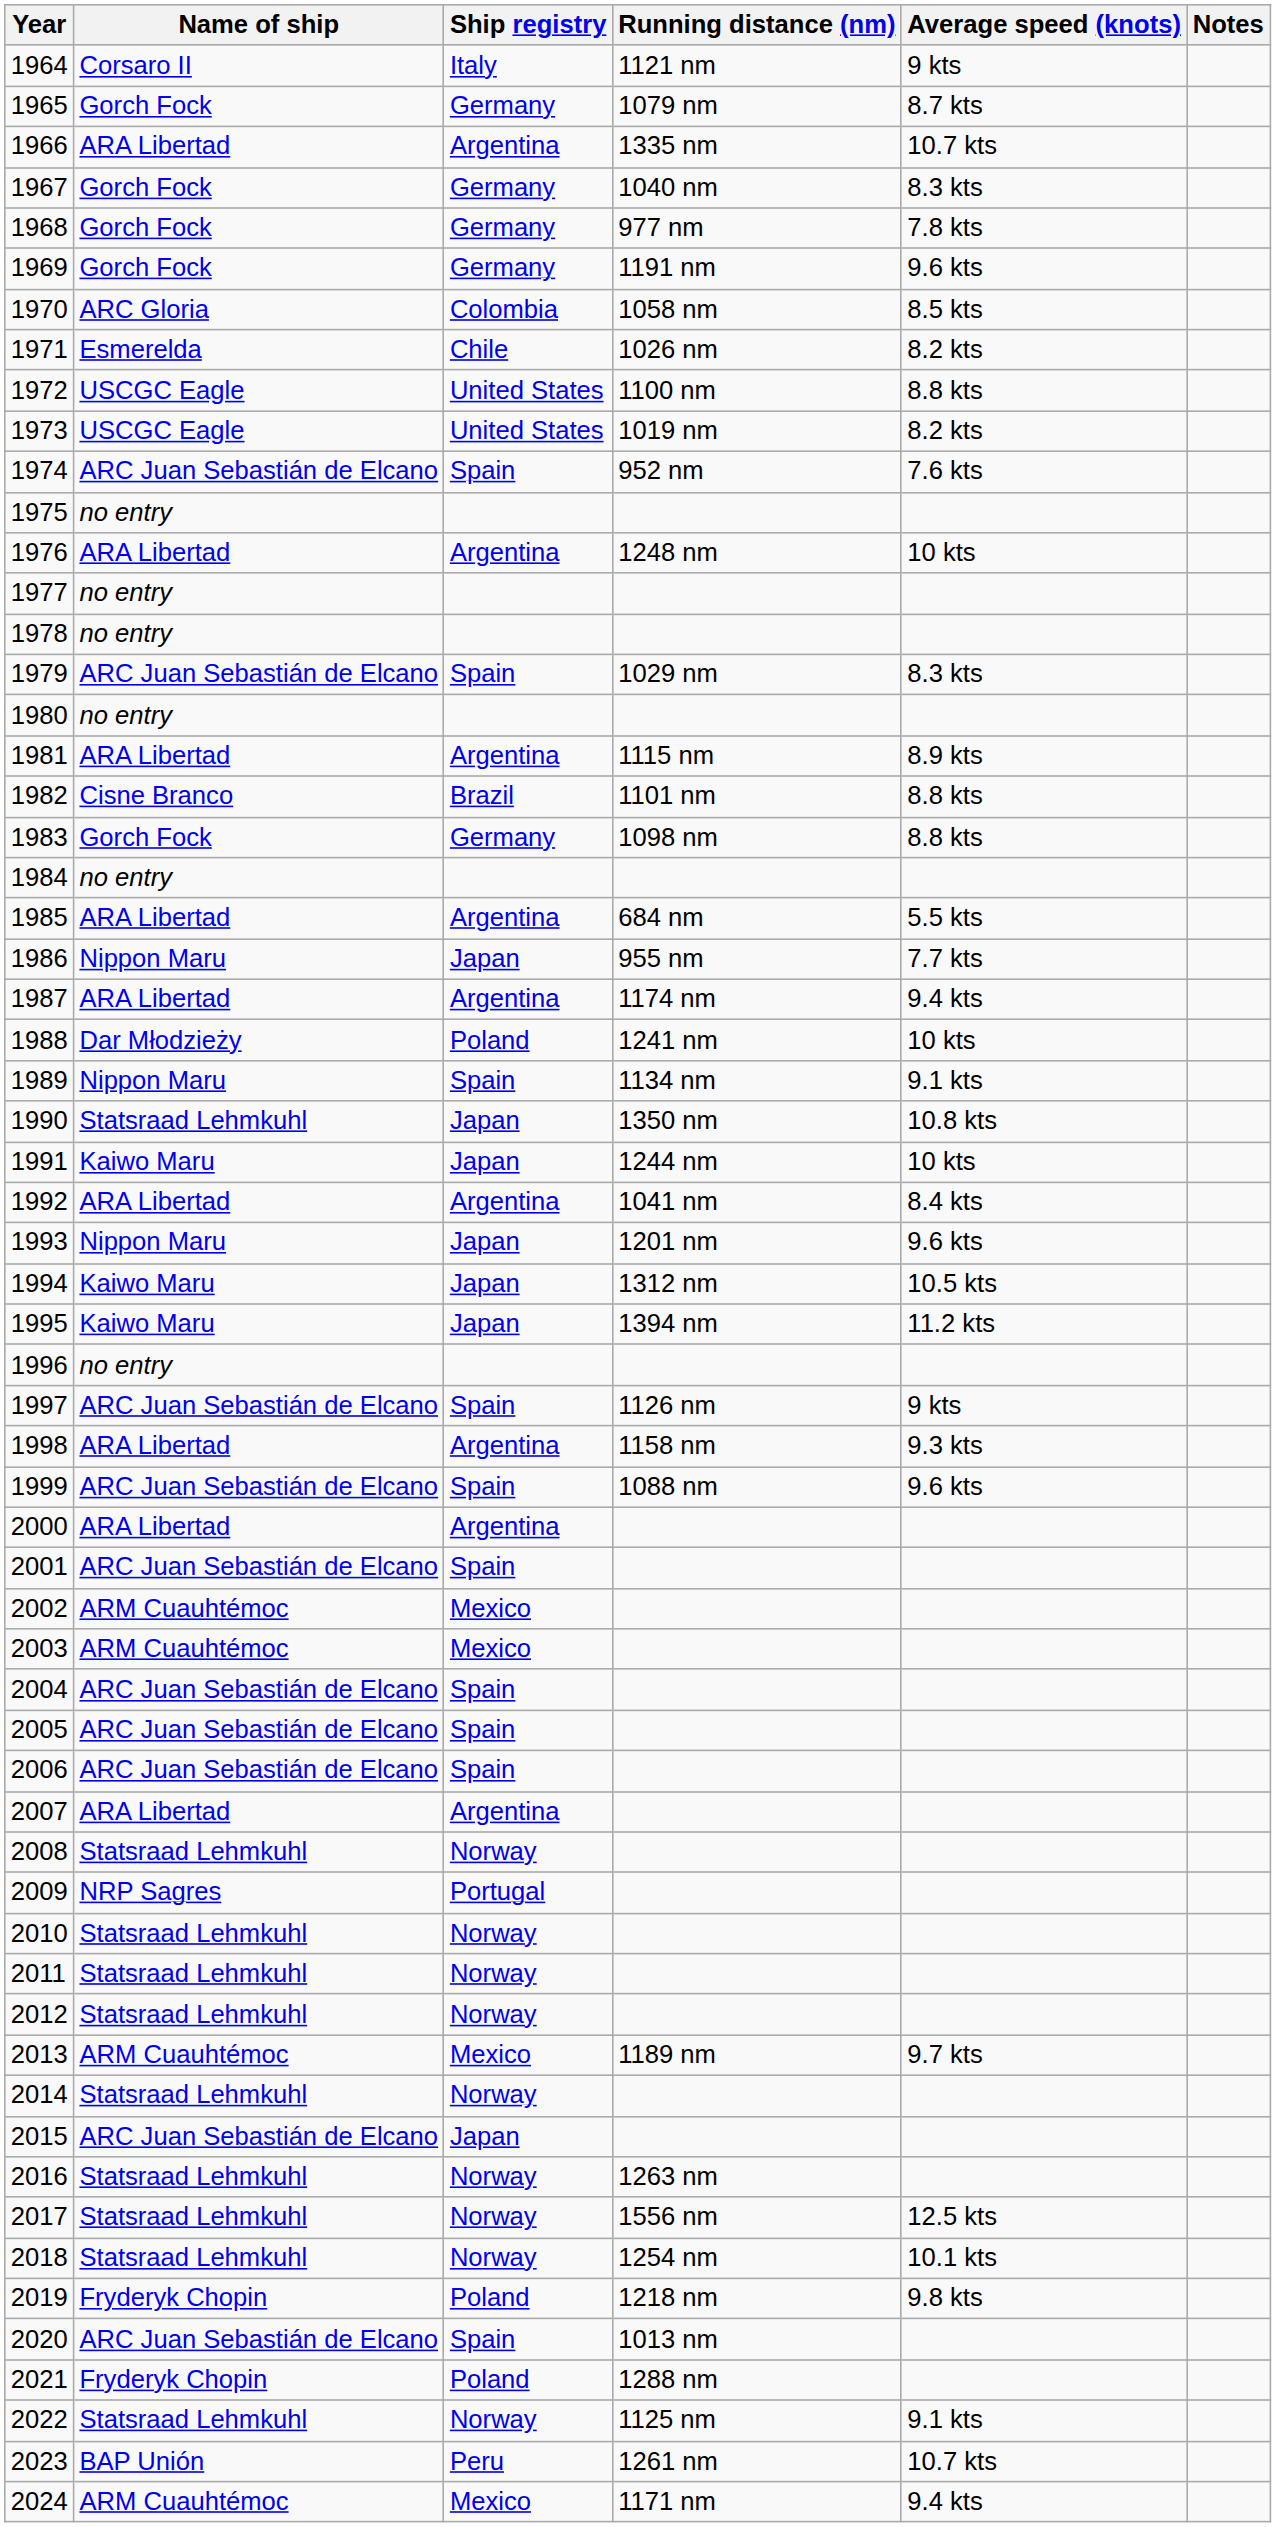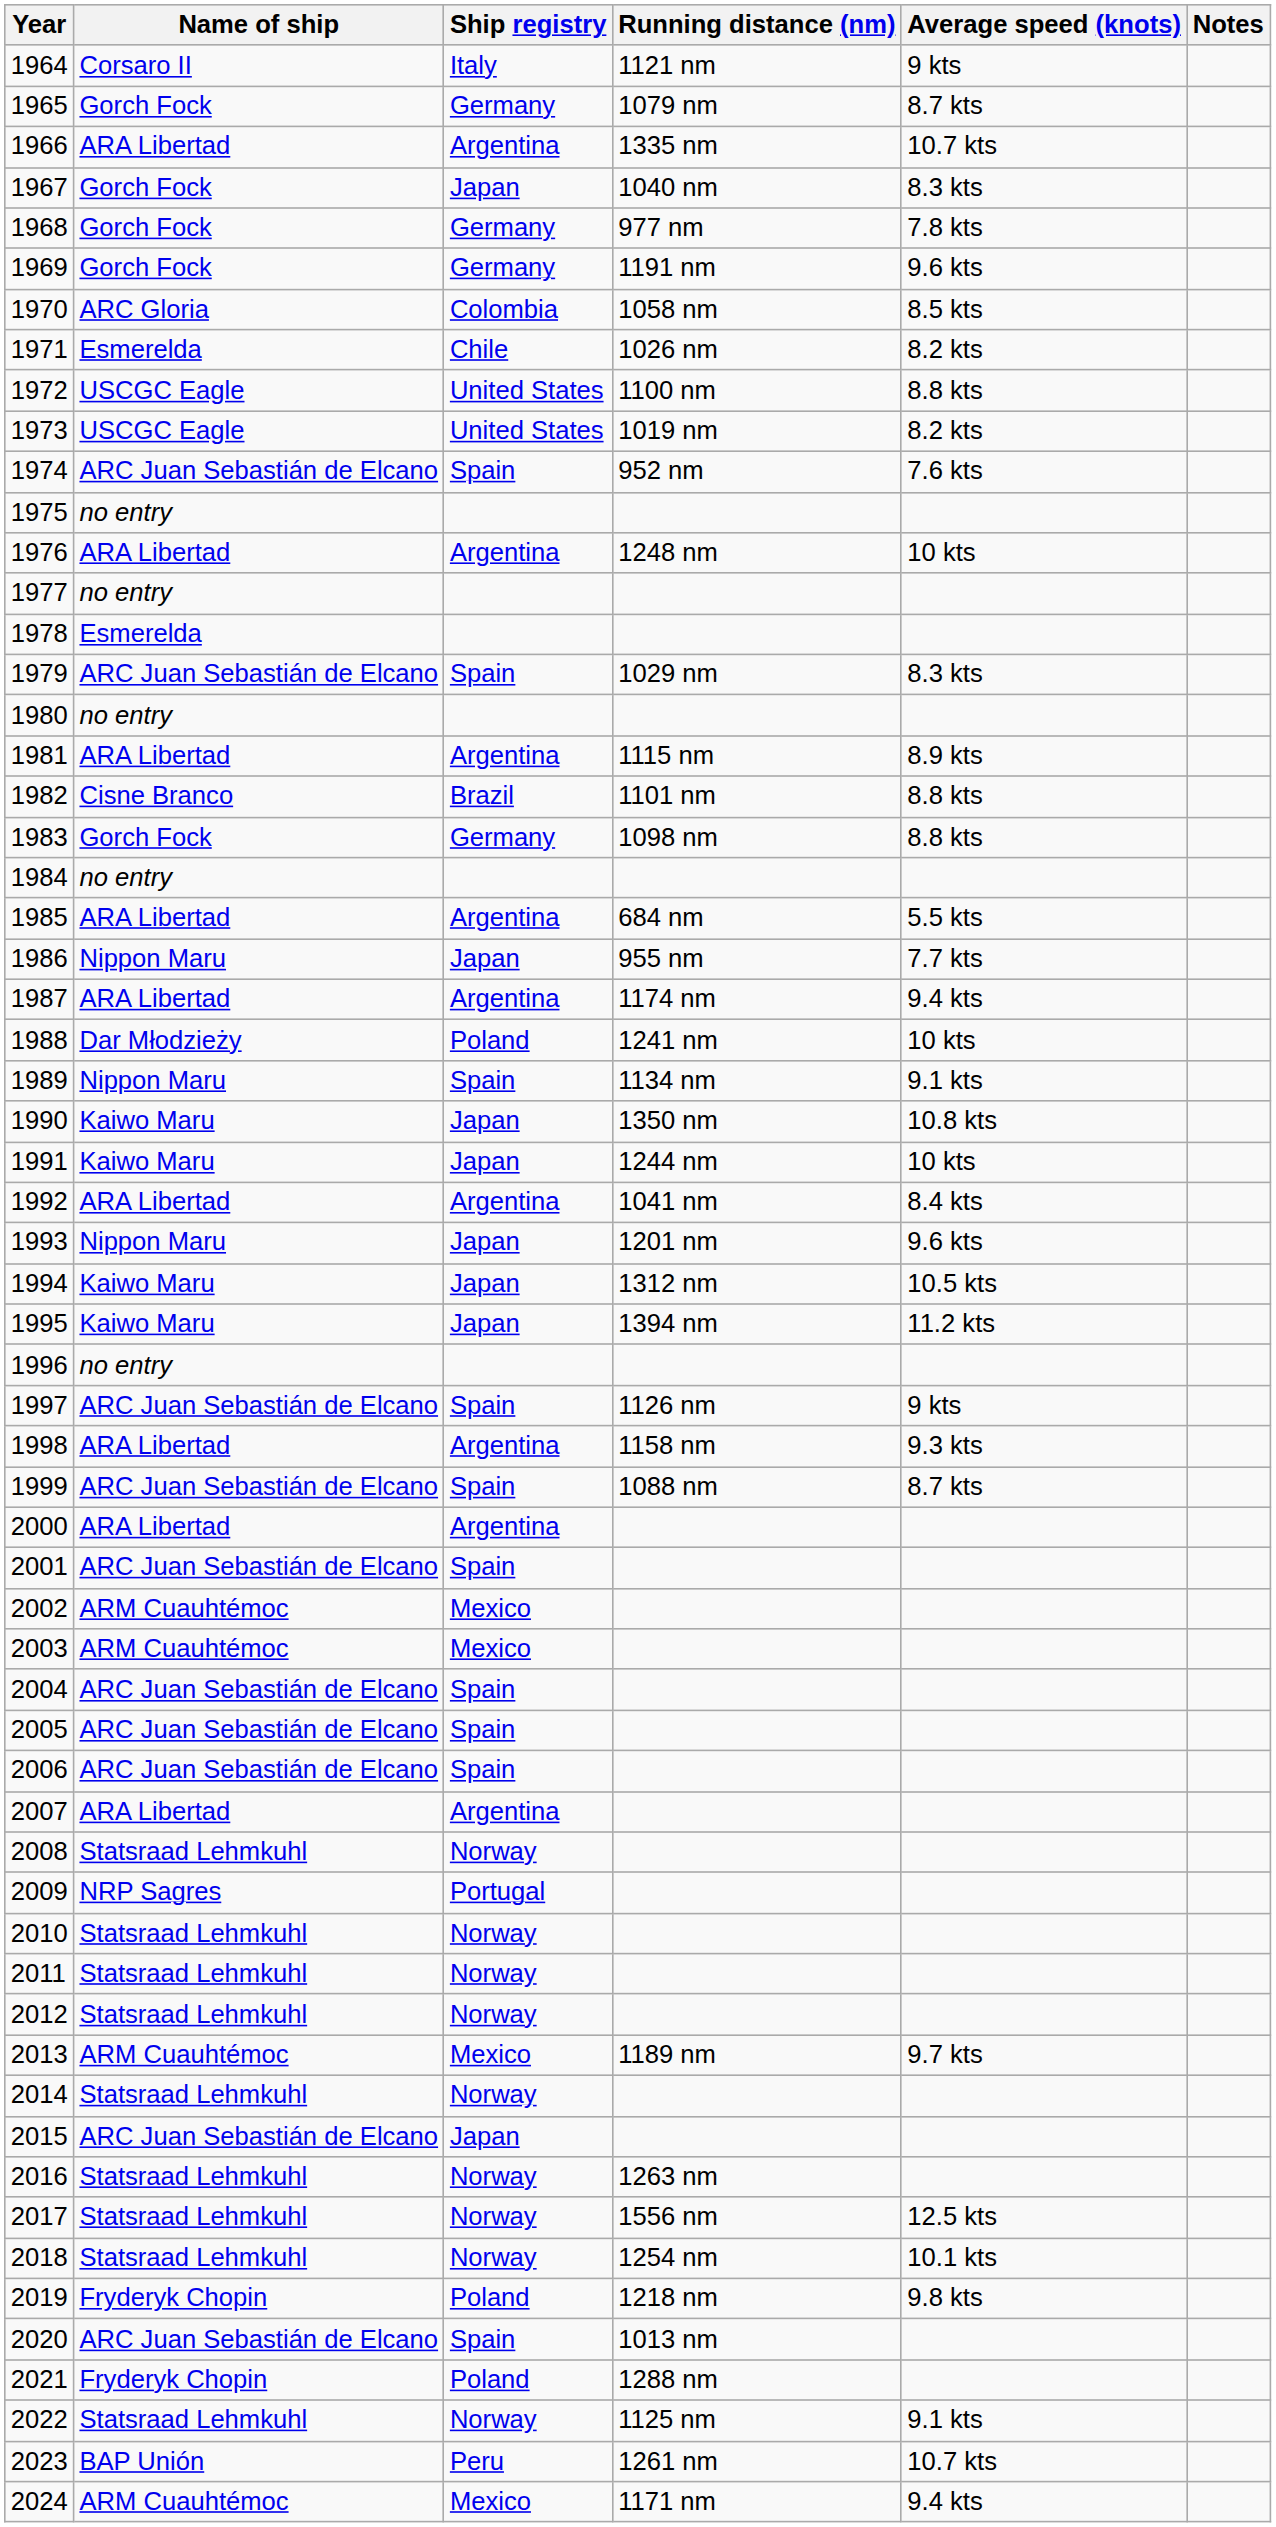 <table class="wikitable alternance sortable ">
 <tr>
 <th>Year</th>
 <th>Name of ship</th>
 <th>Ship <a href='#'>registry</a></th>
 <th>Running distance <a href='#'>(nm)</a></th>
 <th>Average speed <a href='#'>(knots)</a></th>
 <th>Notes</th>
 </tr>
 <tr>
 <td>1964</td>
 <td><a href='#'>Corsaro II</a></td>
 <td> <a href='#'>Italy</a></td>
 <td>1121 nm</td>
 <td>9 kts</td>
 <td></td>
 </tr>
 <tr>
 <td>1965</td>
 <td><a href='#'>Gorch Fock</a></td>
 <td> <a href='#'>Germany</a></td>
 <td>1079 nm</td>
 <td>8.7 kts</td>
 <td></td>
 </tr>
 <tr>
 <td>1966</td>
 <td><a href='#'>ARA Libertad</a></td>
 <td> <a href='#'>Argentina</a></td>
 <td>1335 nm</td>
 <td>10.7 kts</td>
 <td></td>
 </tr>
 <tr>
 <td>1967</td>
 <td><a href='#'>Gorch Fock</a></td>
-<td> <a href='#'>Germany</a></td>
+<td> <a href='#'>Japan</a></td>
 <td>1040 nm</td>
 <td>8.3 kts</td>
 <td></td>
 </tr>
 <tr>
 <td>1968</td>
 <td><a href='#'>Gorch Fock</a></td>
 <td> <a href='#'>Germany</a></td>
 <td>977 nm</td>
 <td>7.8 kts</td>
 <td></td>
 </tr>
 <tr>
 <td>1969</td>
 <td><a href='#'>Gorch Fock</a></td>
 <td> <a href='#'>Germany</a></td>
 <td>1191 nm</td>
 <td>9.6 kts</td>
 <td></td>
 </tr>
 <tr>
 <td>1970</td>
 <td><a href='#'>ARC Gloria</a></td>
 <td> <a href='#'>Colombia</a></td>
 <td>1058 nm</td>
 <td>8.5 kts</td>
 <td></td>
 </tr>
 <tr>
 <td>1971</td>
 <td><a href='#'>Esmerelda</a></td>
 <td> <a href='#'>Chile</a></td>
 <td>1026 nm</td>
 <td>8.2 kts</td>
 <td></td>
 </tr>
 <tr>
 <td>1972</td>
 <td><a href='#'>USCGC Eagle</a></td>
 <td> <a href='#'>United States</a></td>
 <td>1100 nm</td>
 <td>8.8 kts</td>
 <td></td>
 </tr>
 <tr>
 <td>1973</td>
 <td><a href='#'>USCGC Eagle</a></td>
 <td> <a href='#'>United States</a></td>
 <td>1019 nm</td>
 <td>8.2 kts</td>
 <td></td>
 </tr>
 <tr>
 <td>1974</td>
 <td><a href='#'>ARC Juan Sebastián de Elcano</a></td>
 <td> <a href='#'>Spain</a></td>
 <td>952 nm</td>
 <td>7.6 kts</td>
 <td></td>
 </tr>
 <tr>
 <td>1975</td>
 <td><em>no entry</em></td>
 <td></td>
 <td></td>
 <td></td>
 <td></td>
 </tr>
 <tr>
 <td>1976</td>
 <td><a href='#'>ARA Libertad</a></td>
 <td> <a href='#'>Argentina</a></td>
 <td>1248 nm</td>
 <td>10 kts</td>
 <td></td>
 </tr>
 <tr>
 <td>1977</td>
 <td><em>no entry</em></td>
 <td></td>
 <td></td>
 <td></td>
 <td></td>
 </tr>
 <tr>
 <td>1978</td>
-<td><em>no entry</em></td>
+<td><a href='#'>Esmerelda</a></td>
 <td></td>
 <td></td>
 <td></td>
 <td></td>
 </tr>
 <tr>
 <td>1979</td>
 <td><a href='#'>ARC Juan Sebastián de Elcano</a></td>
 <td> <a href='#'>Spain</a></td>
 <td>1029 nm</td>
 <td>8.3 kts</td>
 <td></td>
 </tr>
 <tr>
 <td>1980</td>
 <td><em>no entry</em></td>
 <td></td>
 <td></td>
 <td></td>
 <td></td>
 </tr>
 <tr>
 <td>1981</td>
 <td><a href='#'>ARA Libertad</a></td>
 <td> <a href='#'>Argentina</a></td>
 <td>1115 nm</td>
 <td>8.9 kts</td>
 <td></td>
 </tr>
 <tr>
 <td>1982</td>
 <td><a href='#'>Cisne Branco</a></td>
 <td> <a href='#'>Brazil</a></td>
 <td>1101 nm</td>
 <td>8.8 kts</td>
 <td></td>
 </tr>
 <tr>
 <td>1983</td>
 <td><a href='#'>Gorch Fock</a></td>
 <td> <a href='#'>Germany</a></td>
 <td>1098 nm</td>
 <td>8.8 kts</td>
 <td></td>
 </tr>
 <tr>
 <td>1984</td>
 <td><em>no entry</em></td>
 <td></td>
 <td></td>
 <td></td>
 <td></td>
 </tr>
 <tr>
 <td>1985</td>
 <td><a href='#'>ARA Libertad</a></td>
 <td> <a href='#'>Argentina</a></td>
 <td>684 nm</td>
 <td>5.5 kts</td>
 <td></td>
 </tr>
 <tr>
 <td>1986</td>
 <td><a href='#'>Nippon Maru</a></td>
 <td> <a href='#'>Japan</a></td>
 <td>955 nm</td>
 <td>7.7 kts</td>
 <td></td>
 </tr>
 <tr>
 <td>1987</td>
 <td><a href='#'>ARA Libertad</a></td>
 <td> <a href='#'>Argentina</a></td>
 <td>1174 nm</td>
 <td>9.4 kts</td>
 <td></td>
 </tr>
 <tr>
 <td>1988</td>
 <td><a href='#'>Dar Młodzieży</a></td>
 <td> <a href='#'>Poland</a></td>
 <td>1241 nm</td>
 <td>10 kts</td>
 <td></td>
 </tr>
 <tr>
 <td>1989</td>
 <td><a href='#'>Nippon Maru</a></td>
 <td> <a href='#'>Spain</a></td>
 <td>1134 nm</td>
 <td>9.1 kts</td>
 <td></td>
 </tr>
 <tr>
 <td>1990</td>
-<td><a href='#'>Statsraad Lehmkuhl</a></td>
+<td><a href='#'>Kaiwo Maru</a></td>
 <td> <a href='#'>Japan</a></td>
 <td>1350 nm</td>
 <td>10.8 kts</td>
 <td></td>
 </tr>
 <tr>
 <td>1991</td>
 <td><a href='#'>Kaiwo Maru</a></td>
 <td> <a href='#'>Japan</a></td>
 <td>1244 nm</td>
 <td>10 kts</td>
 <td></td>
 </tr>
 <tr>
 <td>1992</td>
 <td><a href='#'>ARA Libertad</a></td>
 <td> <a href='#'>Argentina</a></td>
 <td>1041 nm</td>
 <td>8.4 kts</td>
 <td></td>
 </tr>
 <tr>
 <td>1993</td>
 <td><a href='#'>Nippon Maru</a></td>
 <td> <a href='#'>Japan</a></td>
 <td>1201 nm</td>
 <td>9.6 kts</td>
 <td></td>
 </tr>
 <tr>
 <td>1994</td>
 <td><a href='#'>Kaiwo Maru</a></td>
 <td> <a href='#'>Japan</a></td>
 <td>1312 nm</td>
 <td>10.5 kts</td>
 <td></td>
 </tr>
 <tr>
 <td>1995</td>
 <td><a href='#'>Kaiwo Maru</a></td>
 <td> <a href='#'>Japan</a></td>
 <td>1394 nm</td>
 <td>11.2 kts</td>
 <td></td>
 </tr>
 <tr>
 <td>1996</td>
 <td><em>no entry</em></td>
 <td></td>
 <td></td>
 <td></td>
 <td></td>
 </tr>
 <tr>
 <td>1997</td>
 <td><a href='#'>ARC Juan Sebastián de Elcano</a></td>
 <td> <a href='#'>Spain</a></td>
 <td>1126 nm</td>
 <td>9 kts</td>
 <td></td>
 </tr>
 <tr>
 <td>1998</td>
 <td><a href='#'>ARA Libertad</a></td>
 <td> <a href='#'>Argentina</a></td>
 <td>1158 nm</td>
 <td>9.3 kts</td>
 <td></td>
 </tr>
 <tr>
 <td>1999</td>
 <td><a href='#'>ARC Juan Sebastián de Elcano</a></td>
 <td> <a href='#'>Spain</a></td>
 <td>1088 nm</td>
-<td>9.6 kts</td>
+<td>8.7 kts</td>
 <td></td>
 </tr>
 <tr>
 <td>2000</td>
 <td><a href='#'>ARA Libertad</a></td>
 <td> <a href='#'>Argentina</a></td>
 <td></td>
 <td></td>
 <td></td>
 </tr>
 <tr>
 <td>2001</td>
 <td><a href='#'>ARC Juan Sebastián de Elcano</a></td>
 <td> <a href='#'>Spain</a></td>
 <td></td>
 <td></td>
 <td></td>
 </tr>
 <tr>
 <td>2002</td>
 <td><a href='#'>ARM Cuauhtémoc</a></td>
 <td> <a href='#'>Mexico</a></td>
 <td></td>
 <td></td>
 <td></td>
 </tr>
 <tr>
 <td>2003</td>
 <td><a href='#'>ARM Cuauhtémoc</a></td>
 <td> <a href='#'>Mexico</a></td>
 <td></td>
 <td></td>
 <td></td>
 </tr>
 <tr>
 <td>2004</td>
 <td><a href='#'>ARC Juan Sebastián de Elcano</a></td>
 <td> <a href='#'>Spain</a></td>
 <td></td>
 <td></td>
 <td></td>
 </tr>
 <tr>
 <td>2005</td>
 <td><a href='#'>ARC Juan Sebastián de Elcano</a></td>
 <td> <a href='#'>Spain</a></td>
 <td></td>
 <td></td>
 <td></td>
 </tr>
 <tr>
 <td>2006</td>
 <td><a href='#'>ARC Juan Sebastián de Elcano</a></td>
 <td> <a href='#'>Spain</a></td>
 <td></td>
 <td></td>
 <td></td>
 </tr>
 <tr>
 <td>2007</td>
 <td><a href='#'>ARA Libertad</a></td>
 <td> <a href='#'>Argentina</a></td>
 <td></td>
 <td></td>
 <td></td>
 </tr>
 <tr>
 <td>2008</td>
 <td><a href='#'>Statsraad Lehmkuhl</a></td>
 <td> <a href='#'>Norway</a></td>
 <td></td>
 <td></td>
 <td></td>
 </tr>
 <tr>
 <td>2009</td>
 <td><a href='#'>NRP Sagres</a></td>
 <td> <a href='#'>Portugal</a></td>
 <td></td>
 <td></td>
 <td></td>
 </tr>
 <tr>
 <td>2010</td>
 <td><a href='#'>Statsraad Lehmkuhl</a></td>
 <td> <a href='#'>Norway</a></td>
 <td></td>
 <td></td>
 <td></td>
 </tr>
 <tr>
 <td>2011</td>
 <td><a href='#'>Statsraad Lehmkuhl</a></td>
 <td> <a href='#'>Norway</a></td>
 <td></td>
 <td></td>
 <td></td>
 </tr>
 <tr>
 <td>2012</td>
 <td><a href='#'>Statsraad Lehmkuhl</a></td>
 <td> <a href='#'>Norway</a></td>
 <td></td>
 <td></td>
 <td></td>
 </tr>
 <tr>
 <td>2013</td>
 <td><a href='#'>ARM Cuauhtémoc</a></td>
 <td> <a href='#'>Mexico</a></td>
 <td>1189 nm</td>
 <td>9.7 kts</td>
 <td></td>
 </tr>
 <tr>
 <td>2014</td>
 <td><a href='#'>Statsraad Lehmkuhl</a></td>
 <td> <a href='#'>Norway</a></td>
 <td></td>
 <td></td>
 <td></td>
 </tr>
 <tr>
 <td>2015</td>
 <td><a href='#'>ARC Juan Sebastián de Elcano</a></td>
 <td> <a href='#'>Japan</a></td>
 <td></td>
 <td></td>
 <td></td>
 </tr>
 <tr>
 <td>2016</td>
 <td><a href='#'>Statsraad Lehmkuhl</a></td>
 <td> <a href='#'>Norway</a></td>
 <td>1263 nm</td>
 <td></td>
 <td></td>
 </tr>
 <tr>
 <td>2017</td>
 <td><a href='#'>Statsraad Lehmkuhl</a></td>
 <td> <a href='#'>Norway</a></td>
 <td>1556 nm</td>
 <td>12.5 kts</td>
 <td></td>
 </tr>
 <tr>
 <td>2018</td>
 <td><a href='#'>Statsraad Lehmkuhl</a></td>
 <td> <a href='#'>Norway</a></td>
 <td>1254 nm</td>
 <td>10.1 kts</td>
 <td></td>
 </tr>
 <tr>
 <td>2019</td>
 <td><a href='#'>Fryderyk Chopin</a></td>
 <td> <a href='#'>Poland</a></td>
 <td>1218 nm</td>
 <td>9.8 kts</td>
 <td></td>
 </tr>
 <tr>
 <td>2020</td>
 <td><a href='#'>ARC Juan Sebastián de Elcano</a></td>
 <td> <a href='#'>Spain</a></td>
 <td>1013 nm</td>
 <td></td>
 <td></td>
 </tr>
 <tr>
 <td>2021</td>
 <td><a href='#'>Fryderyk Chopin</a></td>
 <td> <a href='#'>Poland</a></td>
 <td>1288 nm</td>
 <td></td>
 <td></td>
 </tr>
 <tr>
 <td>2022</td>
 <td><a href='#'>Statsraad Lehmkuhl</a></td>
 <td> <a href='#'>Norway</a></td>
 <td>1125 nm</td>
 <td>9.1 kts</td>
 <td></td>
 </tr>
 <tr>
 <td>2023</td>
 <td><a href='#'>BAP Unión</a></td>
 <td> <a href='#'>Peru</a></td>
 <td>1261 nm</td>
 <td>10.7 kts</td>
 <td></td>
 </tr>
 <tr>
 <td>2024</td>
 <td><a href='#'>ARM Cuauhtémoc</a></td>
 <td> <a href='#'>Mexico</a></td>
 <td>1171 nm</td>
 <td>9.4 kts</td>
 <td></td>
 </tr>
 </table>
